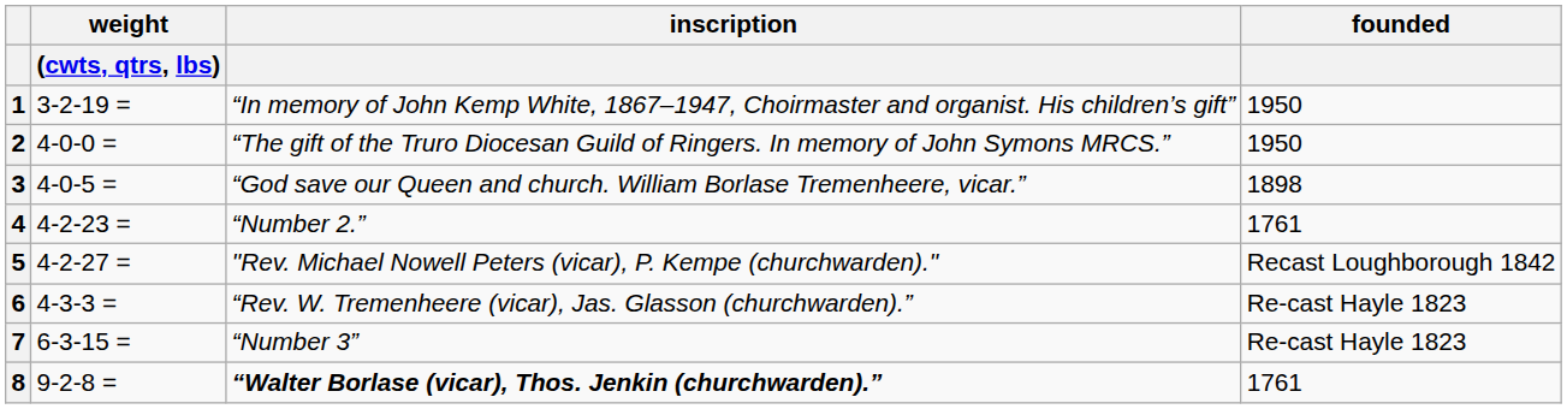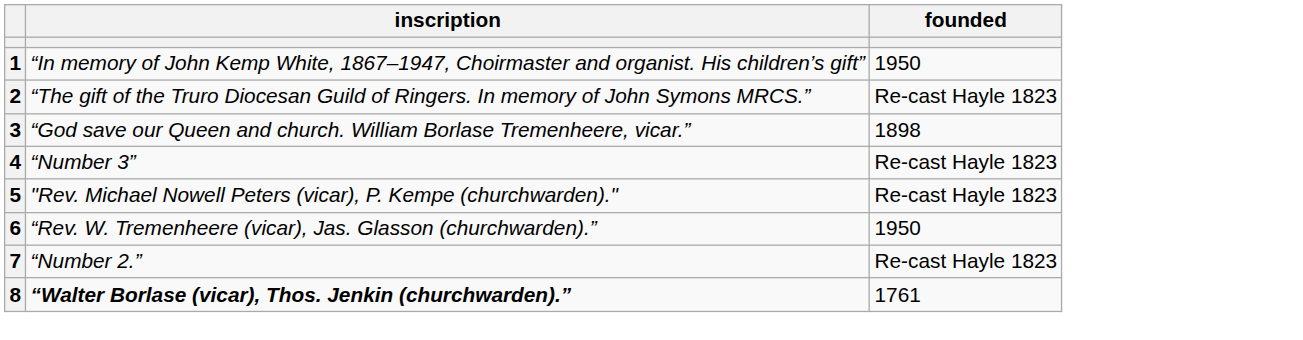 <table table align=centre class="wikitable" style="text-align:centre">
 <tr>
 <th></th>
-<th>weight</th>
 <th>inscription</th>
 <th>founded</th>
 </tr>
 <tr>
 <th></th>
-<th>(<a href='#'>cwts, qtrs</a>, <a href='#'>lbs</a>)</th>
 <th></th>
 <th></th>
 </tr>
 <tr>
 <th>1</th>
-<td>3-2-19 = </td>
 <td><em>“In memory of John Kemp White, 1867–1947, Choirmaster and organist. His children’s gift”</em></td>
 <td>1950</td>
 </tr>
 <tr>
 <th>2</th>
-<td>4-0-0 = </td>
 <td><em>“The gift of the Truro Diocesan Guild of Ringers. In memory of John Symons MRCS.”</em></td>
-<td>1950</td>
+<td>Re-cast Hayle 1823</td>
 </tr>
 <tr>
 <th>3</th>
-<td>4-0-5 = </td>
 <td><em>“God save our Queen and church. William Borlase Tremenheere, vicar.”</em></td>
 <td>1898</td>
 </tr>
 <tr>
 <th>4</th>
-<td>4-2-23 = </td>
-<td><em>“Number 2.”</em></td>
-<td>1761</td>
-</tr>
-<tr>
-<th>5</th>
-<td>4-2-27 = </td>
-<td><em>"Rev. Michael Nowell Peters (vicar), P. Kempe (churchwarden)."</em></td>
-<td>Recast Loughborough 1842</td>
-</tr>
-<tr>
-<th>6</th>
-<td>4-3-3 = </td>
-<td><em>“Rev. W. Tremenheere (vicar), Jas. Glasson (churchwarden).”</em></td>
-<td>Re-cast Hayle 1823</td>
-</tr>
-<tr>
-<th>7</th>
-<td>6-3-15 = </td>
 <td><em>“Number 3”</em></td>
 <td>Re-cast Hayle 1823</td>
 </tr>
 <tr>
+<th>5</th>
+<td><em>"Rev. Michael Nowell Peters (vicar), P. Kempe (churchwarden)."</em></td>
+<td>Re-cast Hayle 1823</td>
+</tr>
+<tr>
+<th>6</th>
+<td><em>“Rev. W. Tremenheere (vicar), Jas. Glasson (churchwarden).”</em></td>
+<td>1950</td>
+</tr>
+<tr>
+<th>7</th>
+<td><em>“Number 2.”</em></td>
+<td>Re-cast Hayle 1823</td>
+</tr>
+<tr>
 <th>8</th>
-<td>9-2-8 = </td>
 <td><strong><em>“Walter Borlase (vicar), Thos. Jenkin (churchwarden).”</em></strong></td>
 <td>1761</td>
 </tr>
 </table>
